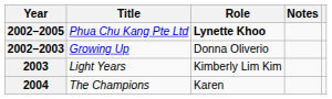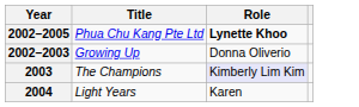 <table class="wikitable sortable plainrowheaders">
 <tr>
 <th scope="col">Year</th>
 <th scope="col">Title</th>
 <th scope="col">Role</th>
-<th scope="col" class="unsortable">Notes</th>
 <th scope="col" class="unsortable"></th>
 </tr>
 <tr>
 <th scope="row">2002–2005</th>
 <td><em><a href='#'>Phua Chu Kang Pte Ltd</a></em></td>
 <td><strong>Lynette Khoo</strong></td>
 <td></td>
-<td></td>
 </tr>
 <tr>
 <th scope="row">2002–2003</th>
 <td><em><a href='#'>Growing Up</a></em></td>
 <td>Donna Oliverio</td>
 <td></td>
-<td></td>
 </tr>
 <tr>
 <th scope="row">2003</th>
-<td><em>Light Years</em></td>
-<td>Kimberly Lim Kim</td>
-<td></td>
+<td><em>The Champions</em></td>
+<td style="background: lavender;">Kimberly Lim Kim</td>
 <td></td>
 </tr>
 <tr>
 <th scope="row">2004</th>
-<td><em>The Champions</em></td>
+<td><em>Light Years</em></td>
 <td>Karen</td>
-<td></td>
 <td></td>
 </tr>
 </table>
